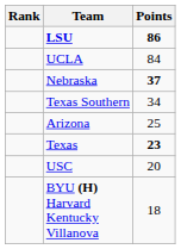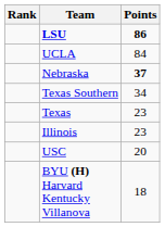 <table class="wikitable sortable" style="text-align:center">
 <tr>
 <th>Rank</th>
 <th>Team</th>
 <th>Points</th>
 </tr>
 <tr>
 <td></td>
 <td align="left"><strong><a href='#'>LSU</a></strong></td>
 <td><strong>86</strong></td>
 </tr>
 <tr>
 <td></td>
 <td align="left"><a href='#'>UCLA</a></td>
 <td>84</td>
 </tr>
 <tr>
 <td></td>
 <td align="left"><a href='#'>Nebraska</a></td>
 <td><strong>37</strong></td>
 </tr>
 <tr>
 <td></td>
 <td align="left"><a href='#'>Texas Southern</a></td>
 <td>34</td>
 </tr>
 <tr>
 <td></td>
-<td align="left"><a href='#'>Arizona</a></td>
-<td>25</td>
+<td align="left"><a href='#'>Texas</a></td>
+<td>23</td>
 </tr>
 <tr>
 <td></td>
-<td align="left"><a href='#'>Texas</a></td>
-<td><strong>23</strong></td>
+<td align="left"><a href='#'>Illinois</a></td>
+<td>23</td>
 </tr>
 <tr>
 <td></td>
 <td align="left"><a href='#'>USC</a></td>
 <td>20</td>
 </tr>
 <tr>
 <td></td>
 <td align="left"><a href='#'>BYU</a> <strong>(H)</strong><br><a href='#'>Harvard</a><br><a href='#'>Kentucky</a><br><a href='#'>Villanova</a></td>
 <td>18</td>
 </tr>
 </table>
